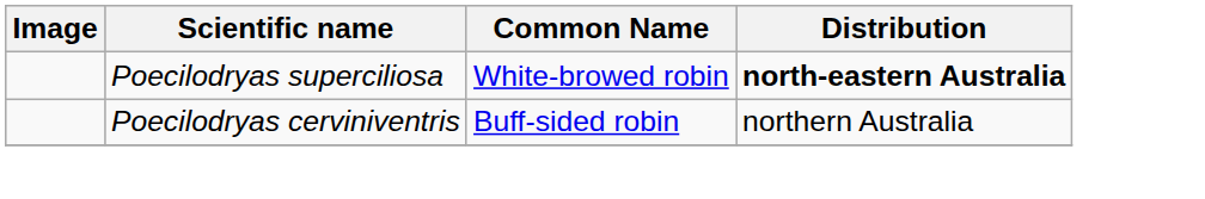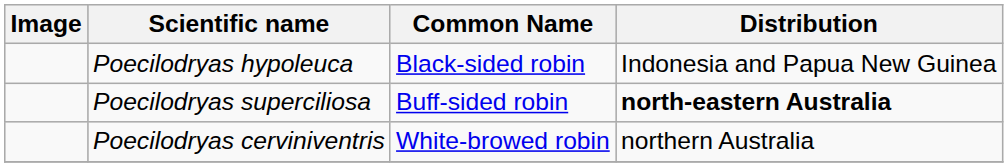 <table class="wikitable">
 <tr>
 <th>Image</th>
 <th>Scientific name</th>
 <th>Common Name</th>
 <th>Distribution</th>
 </tr>
 <tr>
 <td></td>
+<td><em>Poecilodryas hypoleuca</em></td>
+<td><a href='#'>Black-sided robin</a></td>
+<td>Indonesia and Papua New Guinea</td>
+</tr>
+<tr>
+<td></td>
 <td><em>Poecilodryas superciliosa</em></td>
-<td><a href='#'>White-browed robin</a></td>
+<td><a href='#'>Buff-sided robin</a></td>
 <td><strong>north-eastern Australia</strong></td>
 </tr>
 <tr>
 <td></td>
 <td><em>Poecilodryas cerviniventris</em></td>
-<td><a href='#'>Buff-sided robin</a></td>
+<td><a href='#'>White-browed robin</a></td>
 <td>northern Australia</td>
 </tr>
 <tr>
 </tr>
 </table>
